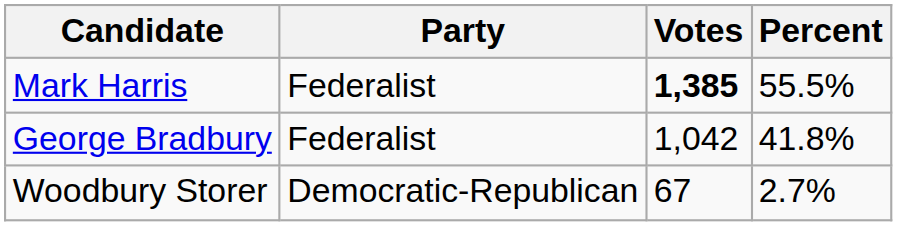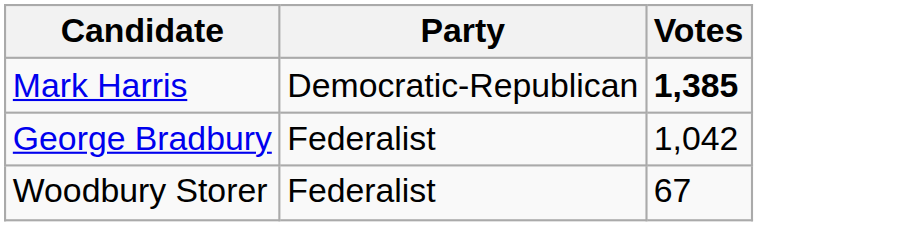 <table class=wikitable>
 <tr>
 <th>Candidate</th>
 <th>Party</th>
 <th>Votes</th>
-<th>Percent</th>
 </tr>
 <tr>
 <td><a href='#'>Mark Harris</a></td>
-<td>Federalist</td>
+<td>Democratic-Republican</td>
 <td><strong>1,385</strong></td>
-<td>55.5%</td>
 </tr>
 <tr>
 <td><a href='#'>George Bradbury</a></td>
 <td>Federalist</td>
 <td>1,042</td>
-<td>41.8%</td>
 </tr>
 <tr>
 <td>Woodbury Storer</td>
-<td>Democratic-Republican</td>
+<td>Federalist</td>
 <td>67</td>
-<td>2.7%</td>
 </tr>
 </table>
